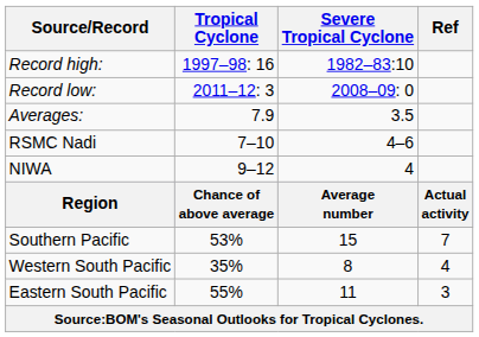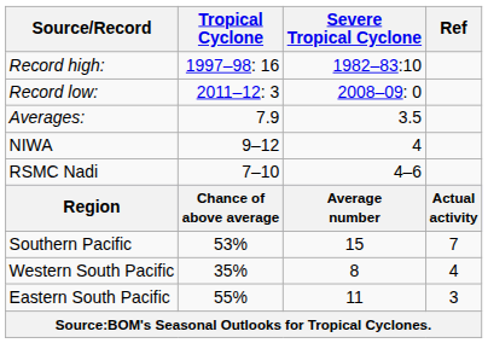 <table class="wikitable" style="float:right">
 <tr>
 <th>Source/Record</th>
 <th><a href='#'>Tropical<br>Cyclone</a></th>
 <th><a href='#'>Severe<br>Tropical Cyclone</a></th>
 <th>Ref</th>
 </tr>
 <tr>
 <td><em>Record high:</em></td>
 <td align="right"><a href='#'>1997–98</a>: 16</td>
 <td align="right"><a href='#'>1982–83</a>:10</td>
 <td align="right"></td>
 </tr>
 <tr>
 <td><em>Record low:</em></td>
 <td align="right"><a href='#'>2011–12</a>: 3</td>
 <td align="right"><a href='#'>2008–09</a>: 0</td>
 <td align="right"></td>
 </tr>
 <tr>
 <td><em>Averages:</em></td>
 <td align="right">7.9</td>
 <td align="right">3.5</td>
 <td align="right"></td>
 </tr>
 <tr>
+<td>NIWA</td>
+<td align="right">9–12</td>
+<td align="right">4</td>
+<td align="right"></td>
+</tr>
+<tr>
 <td>RSMC Nadi</td>
 <td align="right">7–10</td>
 <td align="right">4–6</td>
-<td align="right"></td>
-</tr>
-<tr>
-<td>NIWA</td>
-<td align="right">9–12</td>
-<td align="right">4</td>
 <td align="right"></td>
 </tr>
 <tr style="background:#ccccff">
 <th align="center">Region</th>
 <th align="center"><small>Chance of<br>above average</small></th>
 <th align="center"><small>Average<br>number</small></th>
 <th align="center"><small>Actual<br>activity</small></th>
 </tr>
 <tr>
 <td>Southern Pacific</td>
 <td align="center">53%</td>
 <td align="center">15</td>
 <td align="center">7</td>
 </tr>
 <tr>
 <td>Western South Pacific</td>
 <td align="center">35%</td>
 <td align="center">8</td>
 <td align="center">4</td>
 </tr>
 <tr>
 <td>Eastern South Pacific</td>
 <td align="center">55%</td>
 <td align="center">11</td>
 <td align="center">3</td>
 </tr>
 <tr>
 <th colspan="4"><small>Source:BOM's Seasonal Outlooks for Tropical Cyclones.</small></th>
 </tr>
 </table>
